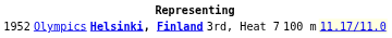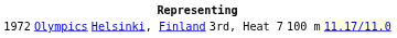 <table>
 <tr>
 <th colspan="6">Representing </th>
 </tr>
 <tr>
-<td>1952</td>
+<td>1972</td>
 <td><a href='#'>Olympics</a></td>
-<td><strong><a href='#'>Helsinki</a>, <a href='#'>Finland</a></strong></td>
+<td><a href='#'>Helsinki</a>, <a href='#'>Finland</a></td>
 <td>3rd, Heat 7</td>
 <td>100 m</td>
 <td style="background: lightyellow;"><a href='#'>11.17/11.0</a></td>
 </tr>
 </table>
